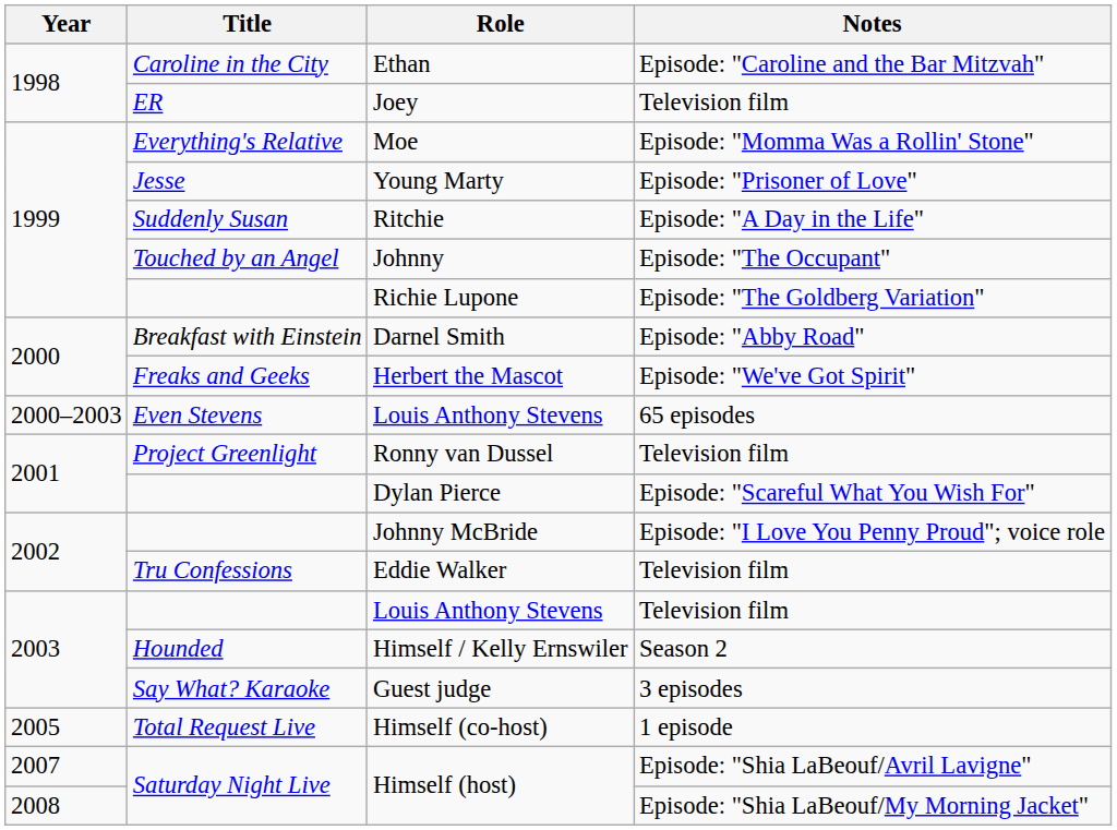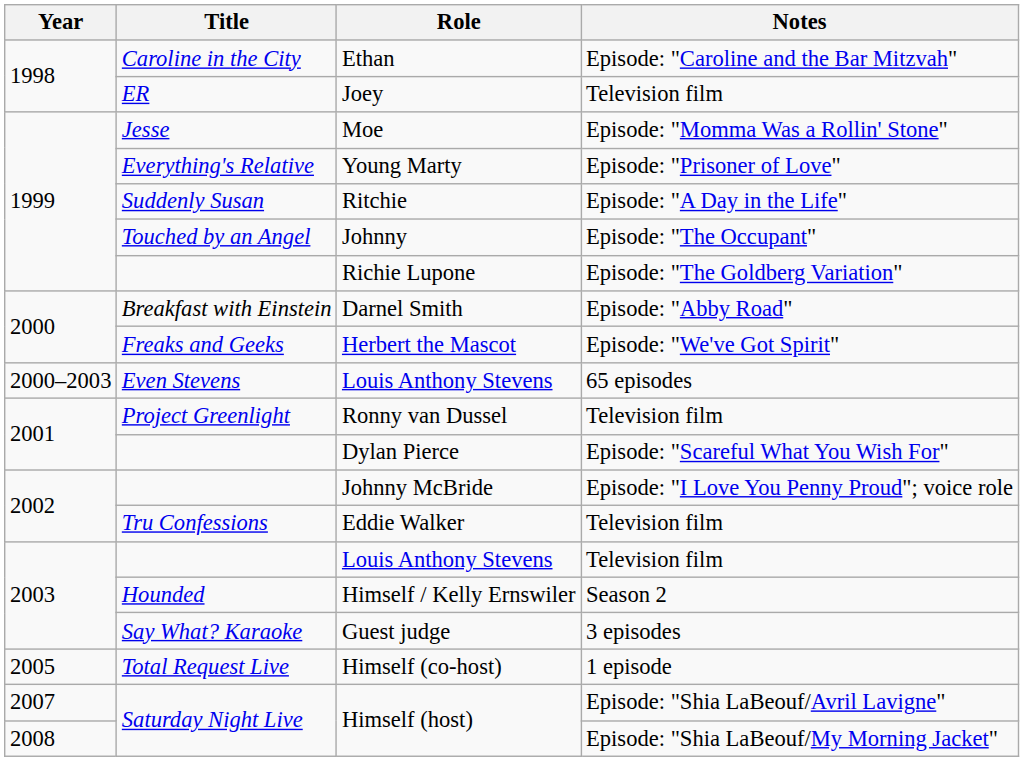 <table class="wikitable sortable">
 <tr>
 <th>Year</th>
 <th>Title</th>
 <th>Role</th>
 <th scope="col" class="unsortable">Notes</th>
 </tr>
 <tr>
 <td rowspan=2>1998</td>
 <td><em><a href='#'>Caroline in the City</a></em></td>
 <td>Ethan</td>
 <td>Episode: "<a href='#'>Caroline and the Bar Mitzvah</a>"</td>
 </tr>
 <tr>
 <td><em><a href='#'>ER</a></em></td>
 <td>Joey</td>
 <td>Television film</td>
 </tr>
 <tr>
 <td rowspan=5>1999</td>
-<td><em><a href='#'>Everything's Relative</a></em></td>
+<td><em><a href='#'>Jesse</a></em></td>
 <td>Moe</td>
 <td>Episode: "<a href='#'>Momma Was a Rollin' Stone</a>"</td>
 </tr>
 <tr>
-<td><em><a href='#'>Jesse</a></em></td>
+<td><em><a href='#'>Everything's Relative</a></em></td>
 <td>Young Marty</td>
 <td>Episode: "<a href='#'>Prisoner of Love</a>"</td>
 </tr>
 <tr>
 <td><em><a href='#'>Suddenly Susan</a></em></td>
 <td>Ritchie</td>
 <td>Episode: "<a href='#'>A Day in the Life</a>"</td>
 </tr>
 <tr>
 <td><em><a href='#'>Touched by an Angel</a></em></td>
 <td>Johnny</td>
 <td>Episode: "<a href='#'>The Occupant</a>"</td>
 </tr>
 <tr>
 <td><em></em></td>
 <td>Richie Lupone</td>
 <td>Episode: "<a href='#'>The Goldberg Variation</a>"</td>
 </tr>
 <tr>
 <td rowspan=2>2000</td>
 <td><em>Breakfast with Einstein</em></td>
 <td>Darnel Smith</td>
 <td>Episode: "<a href='#'>Abby Road</a>"</td>
 </tr>
 <tr>
 <td><em><a href='#'>Freaks and Geeks</a></em></td>
 <td><a href='#'>Herbert the Mascot</a></td>
 <td>Episode: "<a href='#'>We've Got Spirit</a>"</td>
 </tr>
 <tr>
 <td>2000–2003</td>
 <td><em><a href='#'>Even Stevens</a></em></td>
 <td><a href='#'>Louis Anthony Stevens</a></td>
 <td>65 episodes</td>
 </tr>
 <tr>
 <td rowspan=2>2001</td>
 <td><em><a href='#'>Project Greenlight</a></em></td>
 <td>Ronny van Dussel</td>
 <td>Television film</td>
 </tr>
 <tr>
 <td><em></em></td>
 <td>Dylan Pierce</td>
 <td>Episode: "<a href='#'>Scareful What You Wish For</a>"</td>
 </tr>
 <tr>
 <td rowspan=2>2002</td>
 <td><em></em></td>
 <td>Johnny McBride</td>
 <td>Episode: "<a href='#'>I Love You Penny Proud</a>"; voice role</td>
 </tr>
 <tr>
 <td><em><a href='#'>Tru Confessions</a></em></td>
 <td>Eddie Walker</td>
 <td>Television film</td>
 </tr>
 <tr>
 <td rowspan=3>2003</td>
 <td><em></em></td>
 <td><a href='#'>Louis Anthony Stevens</a></td>
 <td>Television film</td>
 </tr>
 <tr>
 <td><em><a href='#'>Hounded</a></em></td>
 <td>Himself / Kelly Ernswiler</td>
 <td>Season 2</td>
 </tr>
 <tr>
 <td><em><a href='#'>Say What? Karaoke</a></em></td>
 <td>Guest judge</td>
 <td>3 episodes</td>
 </tr>
 <tr>
 <td>2005</td>
 <td><em><a href='#'>Total Request Live</a></em></td>
 <td>Himself (co-host)</td>
 <td>1 episode</td>
 </tr>
 <tr>
 <td>2007</td>
 <td rowspan=2><em><a href='#'>Saturday Night Live</a></em></td>
 <td rowspan=2>Himself (host)</td>
 <td>Episode: "Shia LaBeouf/<a href='#'>Avril Lavigne</a>"</td>
 </tr>
 <tr>
 <td>2008</td>
 <td>Episode: "Shia LaBeouf/<a href='#'>My Morning Jacket</a>"</td>
 </tr>
 </table>
